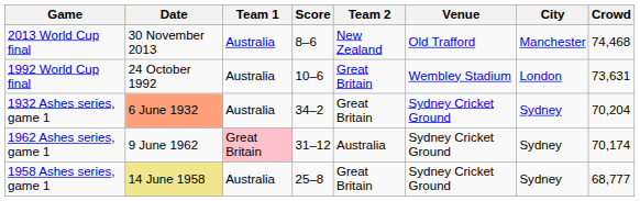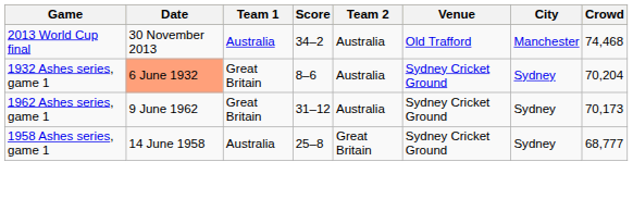 <table class="wikitable" width=90%>
 <tr bgcolor=#bdb76b>
 <th>Game</th>
 <th>Date</th>
 <th>Team 1</th>
 <th>Score</th>
 <th>Team 2</th>
 <th>Venue</th>
 <th>City</th>
 <th>Crowd</th>
 </tr>
 <tr>
 <td><a href='#'>2013 World Cup final</a></td>
 <td>30 November 2013</td>
 <td> <a href='#'>Australia</a></td>
-<td>8–6</td>
-<td> <a href='#'>New Zealand</a></td>
+<td>34–2</td>
+<td> Australia</td>
 <td><a href='#'>Old Trafford</a></td>
 <td><a href='#'>Manchester</a></td>
 <td>74,468</td>
 </tr>
 <tr>
-<td><a href='#'>1992 World Cup final</a></td>
-<td>24 October 1992</td>
-<td> Australia</td>
-<td>10–6</td>
-<td> <a href='#'>Great Britain</a></td>
-<td><a href='#'>Wembley Stadium</a></td>
-<td><a href='#'>London</a></td>
-<td>73,631</td>
-</tr>
-<tr>
 <td><a href='#'>1932 Ashes series</a>, game 1</td>
 <td style="background: lightsalmon;">6 June 1932</td>
+<td> Great Britain</td>
+<td>8–6</td>
 <td> Australia</td>
-<td>34–2</td>
-<td> Great Britain</td>
 <td><a href='#'>Sydney Cricket Ground</a></td>
 <td><a href='#'>Sydney</a></td>
 <td>70,204</td>
 </tr>
 <tr>
 <td><a href='#'>1962 Ashes series</a>, game 1</td>
 <td>9 June 1962</td>
-<td style="background: pink;"> Great Britain</td>
+<td> Great Britain</td>
 <td>31–12</td>
 <td> Australia</td>
 <td>Sydney Cricket Ground</td>
 <td>Sydney</td>
-<td>70,174</td>
+<td>70,173</td>
 </tr>
 <tr>
 <td><a href='#'>1958 Ashes series</a>, game 1</td>
-<td style="background: khaki;">14 June 1958</td>
+<td>14 June 1958</td>
 <td> Australia</td>
 <td>25–8</td>
 <td> Great Britain</td>
 <td>Sydney Cricket Ground</td>
 <td>Sydney</td>
 <td>68,777</td>
 </tr>
 </table>
